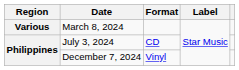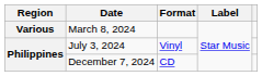 <table class="wikitable plainrowheaders">
 <tr>
 <th scope="col">Region</th>
 <th scope="col">Date</th>
 <th scope="col">Format</th>
 <th scope="col">Label</th>
 <th scope="col"></th>
 </tr>
 <tr>
 <th scope="row">Various</th>
 <td>March 8, 2024</td>
 <td></td>
 <td rowspan="3"><a href='#'>Star Music</a></td>
 <td style="text-align:center"></td>
 </tr>
 <tr>
 <th scope="row" rowspan="2">Philippines</th>
 <td>July 3, 2024</td>
-<td><a href='#'>CD</a></td>
+<td><a href='#'>Vinyl</a></td>
 <td></td>
 </tr>
 <tr>
 <td>December 7, 2024</td>
-<td><a href='#'>Vinyl</a></td>
+<td><a href='#'>CD</a></td>
 <td style="text-align:center"></td>
 </tr>
 </table>
